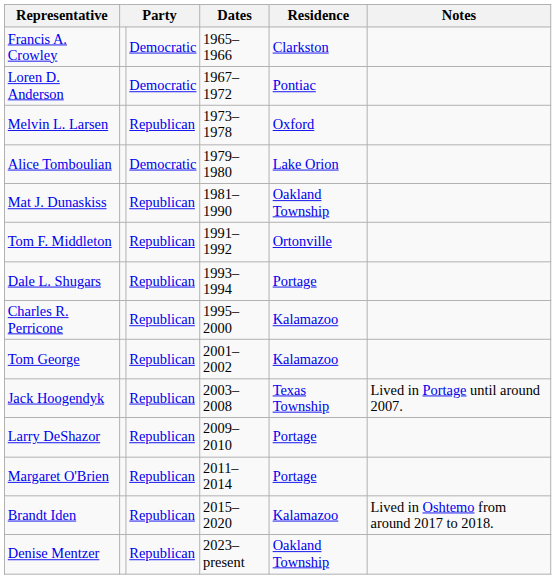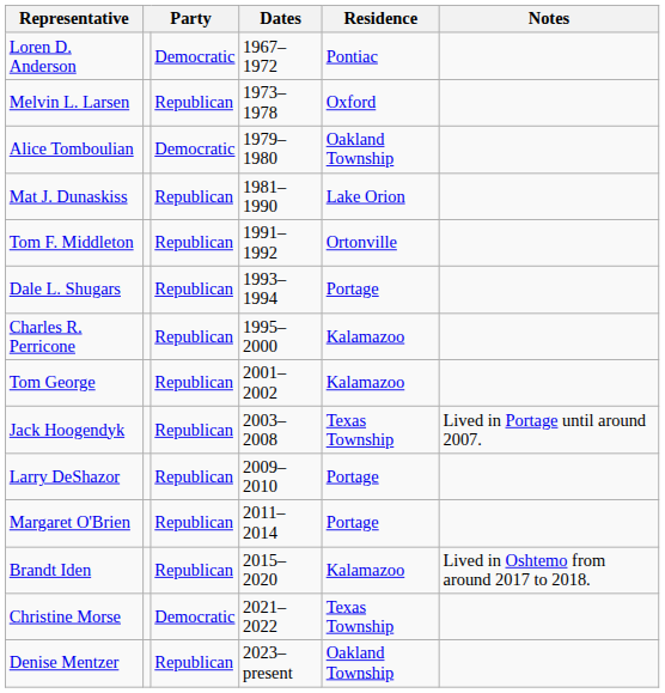 <table class=wikitable>
 <tr valign=bottom>
 <th>Representative</th>
 <th colspan="2">Party</th>
 <th>Dates</th>
 <th>Residence</th>
 <th>Notes</th>
-</tr>
-<tr>
-<td><a href='#'>Francis A. Crowley</a></td>
-<td bgcolor=></td>
-<td><a href='#'>Democratic</a></td>
-<td>1965–1966</td>
-<td><a href='#'>Clarkston</a></td>
-<td></td>
 </tr>
 <tr>
 <td><a href='#'>Loren D. Anderson</a></td>
 <td bgcolor=></td>
 <td><a href='#'>Democratic</a></td>
 <td>1967–1972</td>
 <td><a href='#'>Pontiac</a></td>
 <td></td>
 </tr>
 <tr>
 <td><a href='#'>Melvin L. Larsen</a></td>
 <td bgcolor=></td>
 <td><a href='#'>Republican</a></td>
 <td>1973–1978</td>
 <td><a href='#'>Oxford</a></td>
 <td></td>
 </tr>
 <tr>
 <td><a href='#'>Alice Tomboulian</a></td>
 <td bgcolor=></td>
 <td><a href='#'>Democratic</a></td>
 <td>1979–1980</td>
-<td><a href='#'>Lake Orion</a></td>
+<td><a href='#'>Oakland Township</a></td>
 <td></td>
 </tr>
 <tr>
 <td><a href='#'>Mat J. Dunaskiss</a></td>
 <td bgcolor=></td>
 <td><a href='#'>Republican</a></td>
 <td>1981–1990</td>
-<td><a href='#'>Oakland Township</a></td>
+<td><a href='#'>Lake Orion</a></td>
 <td></td>
 </tr>
 <tr>
 <td><a href='#'>Tom F. Middleton</a></td>
 <td bgcolor=></td>
 <td><a href='#'>Republican</a></td>
 <td>1991–1992</td>
 <td><a href='#'>Ortonville</a></td>
 <td></td>
 </tr>
 <tr>
 <td><a href='#'>Dale L. Shugars</a></td>
 <td bgcolor=></td>
 <td><a href='#'>Republican</a></td>
 <td>1993–1994</td>
 <td><a href='#'>Portage</a></td>
 <td></td>
 </tr>
 <tr>
 <td><a href='#'>Charles R. Perricone</a></td>
 <td bgcolor=></td>
 <td><a href='#'>Republican</a></td>
 <td>1995–2000</td>
 <td><a href='#'>Kalamazoo</a></td>
 <td></td>
 </tr>
 <tr>
 <td><a href='#'>Tom George</a></td>
 <td bgcolor=></td>
 <td><a href='#'>Republican</a></td>
 <td>2001–2002</td>
 <td><a href='#'>Kalamazoo</a></td>
 <td></td>
 </tr>
 <tr>
 <td><a href='#'>Jack Hoogendyk</a></td>
 <td bgcolor=></td>
 <td><a href='#'>Republican</a></td>
 <td>2003–2008</td>
 <td><a href='#'>Texas Township</a></td>
 <td>Lived in <a href='#'>Portage</a> until around 2007.</td>
 </tr>
 <tr>
 <td><a href='#'>Larry DeShazor</a></td>
 <td bgcolor=></td>
 <td><a href='#'>Republican</a></td>
 <td>2009–2010</td>
 <td><a href='#'>Portage</a></td>
 <td></td>
 </tr>
 <tr>
 <td><a href='#'>Margaret O'Brien</a></td>
 <td bgcolor=></td>
 <td><a href='#'>Republican</a></td>
 <td>2011–2014</td>
 <td><a href='#'>Portage</a></td>
 <td></td>
 </tr>
 <tr>
 <td><a href='#'>Brandt Iden</a></td>
 <td bgcolor=></td>
 <td><a href='#'>Republican</a></td>
 <td>2015–2020</td>
 <td><a href='#'>Kalamazoo</a></td>
 <td>Lived in <a href='#'>Oshtemo</a> from around 2017 to 2018.</td>
 </tr>
 <tr>
+<td><a href='#'>Christine Morse</a></td>
+<td bgcolor=></td>
+<td><a href='#'>Democratic</a></td>
+<td>2021–2022</td>
+<td><a href='#'>Texas Township</a></td>
+<td></td>
+</tr>
+<tr>
 <td><a href='#'>Denise Mentzer</a></td>
 <td bgcolor=></td>
 <td><a href='#'>Republican</a></td>
 <td>2023–present</td>
 <td><a href='#'>Oakland Township</a></td>
 <td></td>
 </tr>
 </table>
